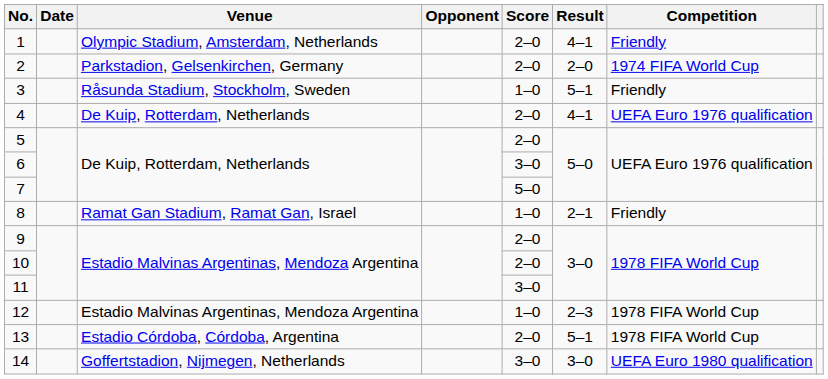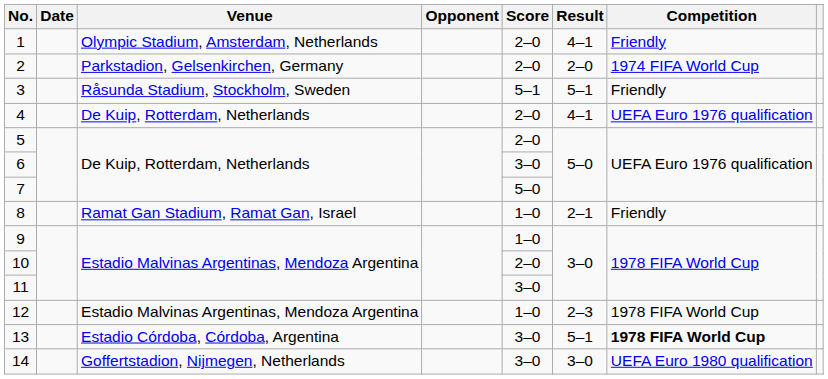 <table class="wikitable sortable">
 <tr>
 <th scope="col">No.</th>
 <th scope="col">Date</th>
 <th scope="col">Venue</th>
 <th scope="col">Opponent</th>
 <th scope="col">Score</th>
 <th scope="col">Result</th>
 <th scope="col">Competition</th>
 <th scope="col" class="unsortable"></th>
 </tr>
 <tr>
 <td style="text-align:center">1</td>
 <td></td>
 <td><a href='#'>Olympic Stadium</a>, <a href='#'>Amsterdam</a>, Netherlands</td>
 <td></td>
 <td style="text-align:center">2–0</td>
 <td style="text-align:center">4–1</td>
 <td><a href='#'>Friendly</a></td>
 <td></td>
 </tr>
 <tr>
 <td style="text-align:center">2</td>
 <td></td>
 <td><a href='#'>Parkstadion</a>, <a href='#'>Gelsenkirchen</a>, Germany</td>
 <td></td>
 <td style="text-align:center">2–0</td>
 <td style="text-align:center">2–0</td>
 <td><a href='#'>1974 FIFA World Cup</a></td>
 <td></td>
 </tr>
 <tr>
 <td style="text-align:center">3</td>
 <td></td>
 <td><a href='#'>Råsunda Stadium</a>, <a href='#'>Stockholm</a>, Sweden</td>
 <td></td>
-<td style="text-align:center">1–0</td>
+<td style="text-align:center">5–1</td>
 <td style="text-align:center">5–1</td>
 <td>Friendly</td>
 <td></td>
 </tr>
 <tr>
 <td style="text-align:center">4</td>
 <td></td>
 <td><a href='#'>De Kuip</a>, <a href='#'>Rotterdam</a>, Netherlands</td>
 <td></td>
 <td style="text-align:center">2–0</td>
 <td style="text-align:center">4–1</td>
 <td><a href='#'>UEFA Euro 1976 qualification</a></td>
 <td></td>
 </tr>
 <tr>
 <td style="text-align:center">5</td>
 <td rowspan="3"></td>
 <td rowspan="3">De Kuip, Rotterdam, Netherlands</td>
 <td rowspan="3"></td>
 <td style="text-align:center">2–0</td>
 <td rowspan="3" style="text-align:center">5–0</td>
 <td rowspan="3">UEFA Euro 1976 qualification</td>
 <td rowspan="3"></td>
 </tr>
 <tr>
 <td style="text-align:center">6</td>
 <td style="text-align:center">3–0</td>
 </tr>
 <tr>
 <td style="text-align:center">7</td>
 <td style="text-align:center">5–0</td>
 </tr>
 <tr>
 <td style="text-align:center">8</td>
 <td></td>
 <td><a href='#'>Ramat Gan Stadium</a>, <a href='#'>Ramat Gan</a>, Israel</td>
 <td></td>
 <td style="text-align:center">1–0</td>
 <td style="text-align:center">2–1</td>
 <td>Friendly</td>
 <td></td>
 </tr>
 <tr>
 <td style="text-align:center">9</td>
 <td rowspan="3"></td>
 <td rowspan="3"><a href='#'>Estadio Malvinas Argentinas</a>, <a href='#'>Mendoza</a> Argentina</td>
 <td rowspan="3"></td>
-<td style="text-align:center">2–0</td>
+<td style="text-align:center">1–0</td>
 <td rowspan="3" style="text-align:center">3–0</td>
 <td rowspan="3"><a href='#'>1978 FIFA World Cup</a></td>
 <td rowspan="3"></td>
 </tr>
 <tr>
 <td style="text-align:center">10</td>
 <td style="text-align:center">2–0</td>
 </tr>
 <tr>
 <td style="text-align:center">11</td>
 <td style="text-align:center">3–0</td>
 </tr>
 <tr>
 <td style="text-align:center">12</td>
 <td></td>
 <td>Estadio Malvinas Argentinas, Mendoza Argentina</td>
 <td></td>
 <td style="text-align:center">1–0</td>
 <td style="text-align:center">2–3</td>
 <td>1978 FIFA World Cup</td>
 <td></td>
 </tr>
 <tr>
 <td style="text-align:center">13</td>
 <td></td>
 <td><a href='#'>Estadio Córdoba</a>, <a href='#'>Córdoba</a>, Argentina</td>
 <td></td>
-<td style="text-align:center">2–0</td>
+<td style="text-align:center">3–0</td>
 <td style="text-align:center">5–1</td>
-<td>1978 FIFA World Cup</td>
+<td><strong>1978 FIFA World Cup</strong></td>
 <td></td>
 </tr>
 <tr>
 <td style="text-align:center">14</td>
 <td></td>
 <td><a href='#'>Goffertstadion</a>, <a href='#'>Nijmegen</a>, Netherlands</td>
 <td></td>
 <td style="text-align:center">3–0</td>
 <td style="text-align:center">3–0</td>
 <td><a href='#'>UEFA Euro 1980 qualification</a></td>
 <td></td>
 </tr>
 </table>
